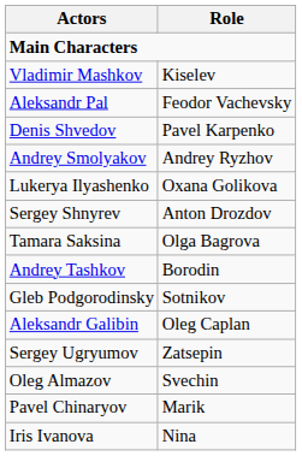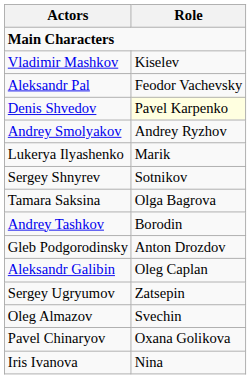 <table class="wikitable">
 <tr>
 <th>Actors</th>
 <th>Role</th>
 </tr>
 <tr>
 <td colspan=4><strong>Main Characters</strong></td>
 </tr>
 <tr>
 <td><a href='#'>Vladimir Mashkov</a></td>
 <td>Kiselev</td>
 </tr>
 <tr>
 <td><a href='#'>Aleksandr Pal</a></td>
 <td>Feodor Vachevsky</td>
 </tr>
 <tr>
 <td><a href='#'>Denis Shvedov</a></td>
-<td>Pavel Karpenko</td>
+<td style="background: lightyellow;">Pavel Karpenko</td>
 </tr>
 <tr>
 <td><a href='#'>Andrey Smolyakov</a></td>
 <td>Andrey Ryzhov</td>
 </tr>
 <tr>
 <td>Lukerya Ilyashenko</td>
-<td>Oxana Golikova</td>
+<td>Marik</td>
 </tr>
 <tr>
 <td>Sergey Shnyrev</td>
-<td>Anton Drozdov</td>
+<td>Sotnikov</td>
 </tr>
 <tr>
 <td>Tamara Saksina</td>
 <td>Olga Bagrova</td>
 </tr>
 <tr>
 <td><a href='#'>Andrey Tashkov</a></td>
 <td>Borodin</td>
 </tr>
 <tr>
 <td>Gleb Podgorodinsky</td>
-<td>Sotnikov</td>
+<td>Anton Drozdov</td>
 </tr>
 <tr>
 <td><a href='#'>Aleksandr Galibin</a></td>
 <td>Oleg Caplan</td>
 </tr>
 <tr>
 <td>Sergey Ugryumov</td>
 <td>Zatsepin</td>
 </tr>
 <tr>
 <td>Oleg Almazov</td>
 <td>Svechin</td>
 </tr>
 <tr>
 <td>Pavel Chinaryov</td>
-<td>Marik</td>
+<td>Oxana Golikova</td>
 </tr>
 <tr>
 <td>Iris Ivanova</td>
 <td>Nina</td>
 </tr>
 </table>
